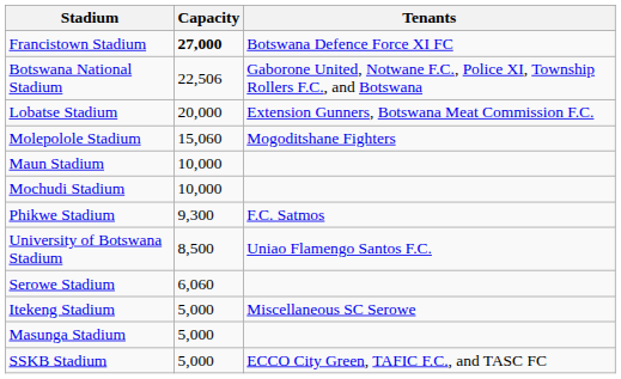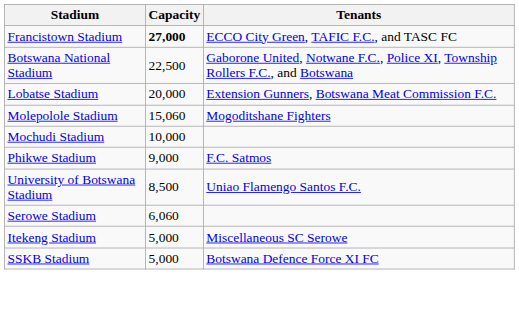 <table class="wikitable sortable">
 <tr>
 <th>Stadium</th>
 <th>Capacity</th>
 <th>Tenants</th>
 </tr>
 <tr>
 <td><a href='#'>Francistown Stadium</a></td>
 <td><strong>27,000</strong></td>
-<td><a href='#'>Botswana Defence Force XI FC</a></td>
+<td><a href='#'>ECCO City Green</a>, <a href='#'>TAFIC F.C.</a>, and TASC FC</td>
 </tr>
 <tr>
 <td><a href='#'>Botswana National Stadium</a></td>
-<td>22,506</td>
+<td>22,500</td>
 <td><a href='#'>Gaborone United</a>, <a href='#'>Notwane F.C.</a>, <a href='#'>Police XI</a>, <a href='#'>Township Rollers F.C.</a>, and <a href='#'>Botswana</a></td>
 </tr>
 <tr>
 <td><a href='#'>Lobatse Stadium</a></td>
 <td>20,000</td>
 <td><a href='#'>Extension Gunners</a>, <a href='#'>Botswana Meat Commission F.C.</a></td>
 </tr>
 <tr>
 <td><a href='#'>Molepolole Stadium</a></td>
 <td>15,060</td>
 <td><a href='#'>Mogoditshane Fighters</a></td>
 </tr>
 <tr>
-<td><a href='#'>Maun Stadium</a></td>
-<td>10,000</td>
-<td></td>
-</tr>
-<tr>
 <td><a href='#'>Mochudi Stadium</a></td>
 <td>10,000</td>
 <td></td>
 </tr>
 <tr>
 <td><a href='#'>Phikwe Stadium</a></td>
-<td>9,300</td>
+<td>9,000</td>
 <td><a href='#'>F.C. Satmos</a></td>
 </tr>
 <tr>
 <td><a href='#'>University of Botswana Stadium</a></td>
 <td>8,500</td>
 <td><a href='#'>Uniao Flamengo Santos F.C.</a></td>
 </tr>
 <tr>
 <td><a href='#'>Serowe Stadium</a></td>
 <td>6,060</td>
 <td></td>
 </tr>
 <tr>
 <td><a href='#'>Itekeng Stadium</a></td>
 <td>5,000</td>
 <td><a href='#'>Miscellaneous SC Serowe</a></td>
 </tr>
 <tr>
-<td><a href='#'>Masunga Stadium</a></td>
-<td>5,000</td>
-<td></td>
-</tr>
-<tr>
 <td><a href='#'>SSKB Stadium</a></td>
 <td>5,000</td>
-<td><a href='#'>ECCO City Green</a>, <a href='#'>TAFIC F.C.</a>, and TASC FC</td>
+<td><a href='#'>Botswana Defence Force XI FC</a></td>
 </tr>
 </table>
